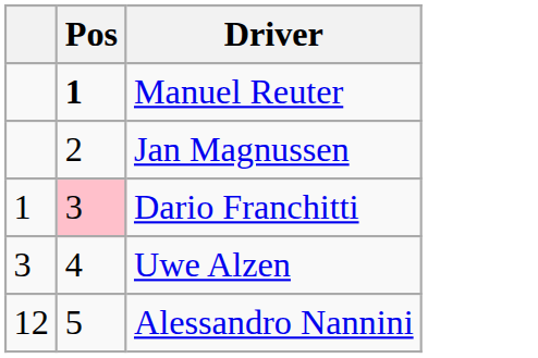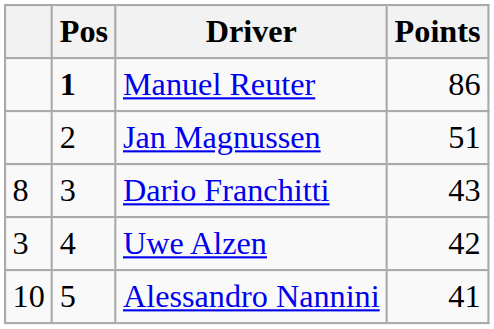 <table class="wikitable" style="font-size: 95%;">
 <tr>
 <th></th>
 <th>Pos</th>
 <th>Driver</th>
+<th>Points</th>
 </tr>
 <tr>
 <td align="left"></td>
 <td><strong>1</strong></td>
 <td> <a href='#'>Manuel Reuter</a></td>
+<td align="right">86</td>
 </tr>
 <tr>
 <td align="left"></td>
 <td>2</td>
 <td> <a href='#'>Jan Magnussen</a></td>
+<td align="right">51</td>
 </tr>
 <tr>
-<td align="left"> 1</td>
-<td style="background: pink;">3</td>
+<td align="left"> 8</td>
+<td>3</td>
 <td> <a href='#'>Dario Franchitti</a></td>
+<td align="right">43</td>
 </tr>
 <tr>
 <td align="left"> 3</td>
 <td>4</td>
 <td> <a href='#'>Uwe Alzen</a></td>
+<td align="right">42</td>
 </tr>
 <tr>
-<td align="left"> 12</td>
+<td align="left"> 10</td>
 <td>5</td>
 <td> <a href='#'>Alessandro Nannini</a></td>
+<td align="right">41</td>
 </tr>
 </table>
